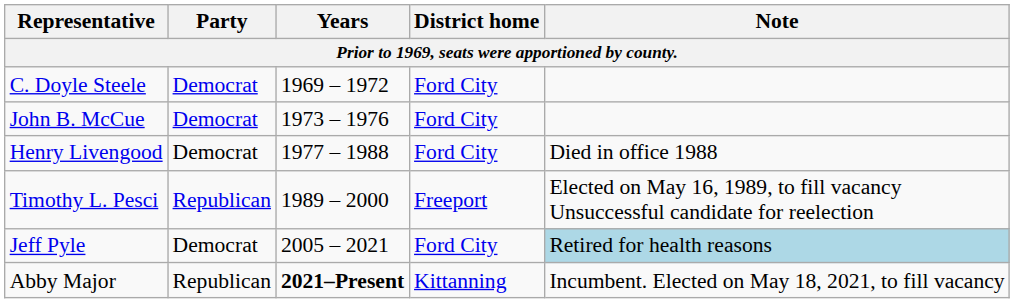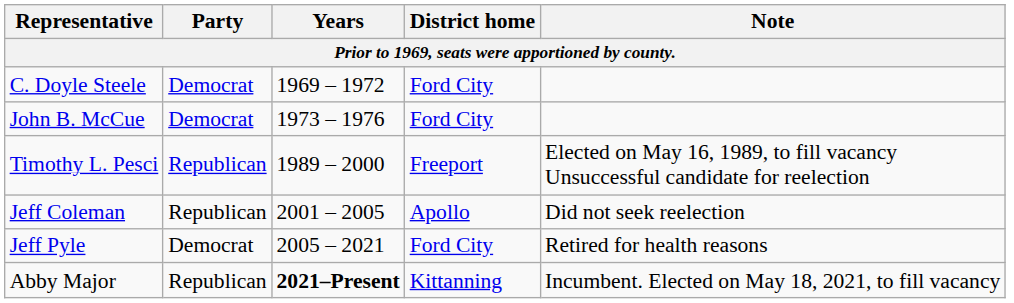 <table class=wikitable>
 <tr valign=bottom>
 <th>Representative</th>
 <th>Party</th>
 <th>Years</th>
 <th>District home</th>
 <th>Note</th>
 </tr>
 <tr>
 <th colspan=5 style="font-size: 80%;"><em>Prior to 1969, seats were apportioned by county.</em></th>
 </tr>
 <tr>
 <td><a href='#'>C. Doyle Steele</a></td>
 <td><a href='#'>Democrat</a></td>
 <td>1969 – 1972</td>
 <td><a href='#'>Ford City</a></td>
 <td></td>
 </tr>
 <tr>
 <td><a href='#'>John B. McCue</a></td>
 <td><a href='#'>Democrat</a></td>
 <td>1973 – 1976</td>
 <td><a href='#'>Ford City</a></td>
 <td></td>
 </tr>
 <tr>
-<td><a href='#'>Henry Livengood</a></td>
-<td>Democrat</td>
-<td>1977 – 1988</td>
-<td><a href='#'>Ford City</a></td>
-<td>Died in office 1988</td>
-</tr>
-<tr>
 <td><a href='#'>Timothy L. Pesci</a></td>
 <td><a href='#'>Republican</a></td>
 <td>1989 – 2000</td>
 <td><a href='#'>Freeport</a></td>
 <td>Elected on May 16, 1989, to fill vacancy<br>Unsuccessful candidate for reelection</td>
 </tr>
 <tr>
+<td><a href='#'>Jeff Coleman</a></td>
+<td>Republican</td>
+<td>2001 – 2005</td>
+<td><a href='#'>Apollo</a></td>
+<td>Did not seek reelection</td>
+</tr>
+<tr>
 <td><a href='#'>Jeff Pyle</a></td>
 <td>Democrat</td>
 <td>2005 – 2021</td>
 <td><a href='#'>Ford City</a></td>
-<td style="background: lightblue;">Retired for health reasons</td>
+<td>Retired for health reasons</td>
 </tr>
 <tr>
 <td>Abby Major</td>
 <td>Republican</td>
 <td><strong>2021–Present</strong></td>
 <td><a href='#'>Kittanning</a></td>
 <td>Incumbent.  Elected on May 18, 2021, to fill vacancy</td>
 </tr>
 </table>
